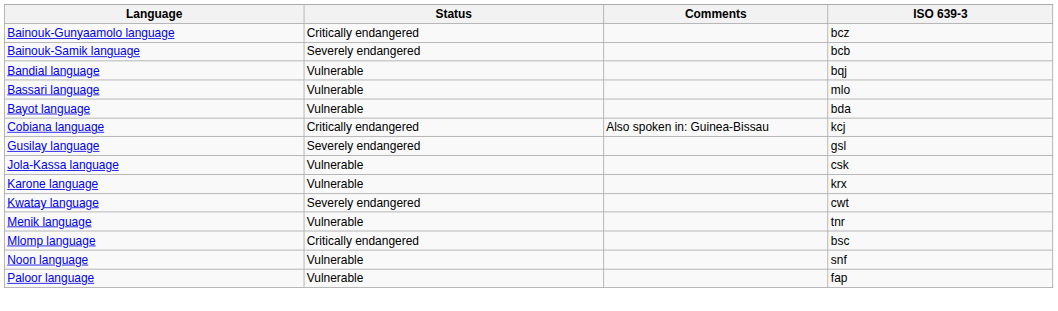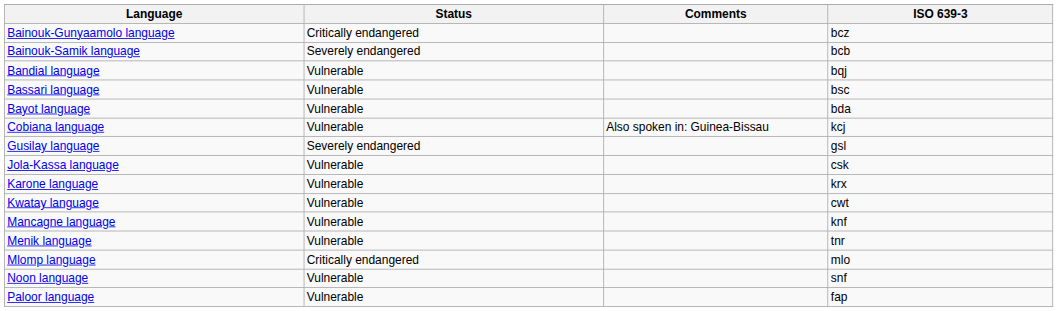 <table class="wikitable" style="margin:auto; font-size:90%;">
 <tr>
 </tr>
 <tr>
 <th style="width:20%;">Language</th>
 <th style="width:20%;">Status</th>
 <th style="width:15%;">Comments</th>
 <th style="width:15%;">ISO 639-3</th>
 </tr>
 <tr>
 <td><a href='#'>Bainouk-Gunyaamolo language</a></td>
 <td>Critically endangered</td>
 <td> </td>
 <td>bcz</td>
 </tr>
 <tr>
 <td><a href='#'>Bainouk-Samik language</a></td>
 <td>Severely endangered</td>
 <td> </td>
 <td>bcb</td>
 </tr>
 <tr>
 <td><a href='#'>Bandial language</a></td>
 <td>Vulnerable</td>
 <td> </td>
 <td>bqj</td>
 </tr>
 <tr>
 <td><a href='#'>Bassari language</a></td>
 <td>Vulnerable</td>
 <td> </td>
-<td>mlo</td>
+<td>bsc</td>
 </tr>
 <tr>
 <td><a href='#'>Bayot language</a></td>
 <td>Vulnerable</td>
 <td> </td>
 <td>bda</td>
 </tr>
 <tr>
 <td><a href='#'>Cobiana language</a></td>
-<td>Critically endangered</td>
+<td>Vulnerable</td>
 <td>Also spoken in: Guinea-Bissau</td>
 <td>kcj</td>
 </tr>
 <tr>
 <td><a href='#'>Gusilay language</a></td>
 <td>Severely endangered</td>
 <td> </td>
 <td>gsl</td>
 </tr>
 <tr>
 <td><a href='#'>Jola-Kassa language</a></td>
 <td>Vulnerable</td>
 <td> </td>
 <td>csk</td>
 </tr>
 <tr>
 <td><a href='#'>Karone language</a></td>
 <td>Vulnerable</td>
 <td> </td>
 <td>krx</td>
 </tr>
 <tr>
 <td><a href='#'>Kwatay language</a></td>
-<td>Severely endangered</td>
+<td>Vulnerable</td>
 <td> </td>
 <td>cwt</td>
+</tr>
+<tr>
+<td><a href='#'>Mancagne language</a></td>
+<td>Vulnerable</td>
+<td> </td>
+<td>knf</td>
 </tr>
 <tr>
 <td><a href='#'>Menik language</a></td>
 <td>Vulnerable</td>
 <td> </td>
 <td>tnr</td>
 </tr>
 <tr>
 <td><a href='#'>Mlomp language</a></td>
 <td>Critically endangered</td>
 <td> </td>
-<td>bsc</td>
+<td>mlo</td>
 </tr>
 <tr>
 <td><a href='#'>Noon language</a></td>
 <td>Vulnerable</td>
 <td> </td>
 <td>snf</td>
 </tr>
 <tr>
 <td><a href='#'>Paloor language</a></td>
 <td>Vulnerable</td>
 <td> </td>
 <td>fap</td>
 </tr>
 </table>
